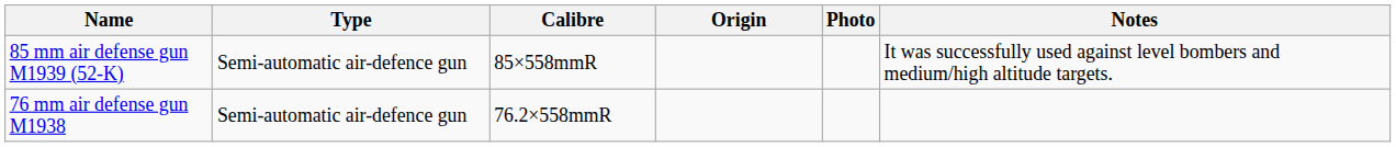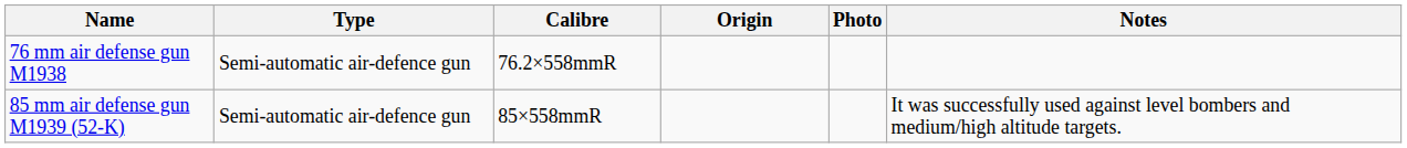 <table class="wikitable" style="width:90%;">
 <tr>
 <th style="width:15%;">Name</th>
 <th style="width:20%;">Type</th>
 <th style="width:12%;">Calibre</th>
 <th style="width:12%;">Origin</th>
 <th>Photo</th>
 <th>Notes</th>
 </tr>
 <tr>
+<td><a href='#'>76 mm air defense gun M1938</a></td>
+<td>Semi-automatic air-defence gun</td>
+<td>76.2×558mmR</td>
+<td></td>
+<td></td>
+<td></td>
+</tr>
+<tr>
 <td><a href='#'>85 mm air defense gun M1939 (52-K)</a></td>
 <td>Semi-automatic air-defence gun</td>
 <td>85×558mmR</td>
 <td></td>
 <td></td>
 <td>It was successfully used against level bombers and medium/high altitude targets.</td>
 </tr>
-<tr>
-<td><a href='#'>76 mm air defense gun M1938</a></td>
-<td>Semi-automatic air-defence gun</td>
-<td>76.2×558mmR</td>
-<td></td>
-<td></td>
-<td></td>
-</tr>
 </table>
